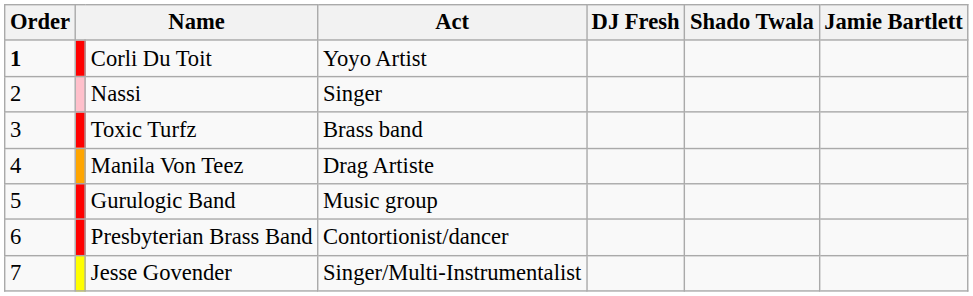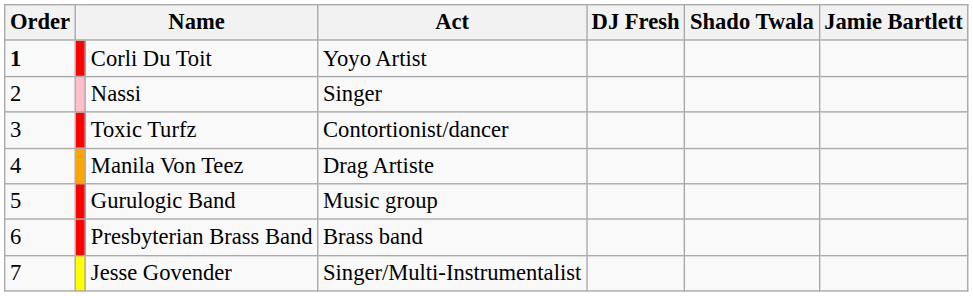 <table class="wikitable sortable">
 <tr>
 <th>Order</th>
 <th colspan="2">Name</th>
 <th>Act</th>
 <th>DJ Fresh</th>
 <th>Shado Twala</th>
 <th>Jamie Bartlett</th>
 </tr>
 <tr>
 <td><strong>1</strong></td>
 <td style="background:red"></td>
 <td>Corli Du Toit</td>
 <td>Yoyo Artist</td>
 <td></td>
 <td></td>
 <td></td>
 </tr>
 <tr>
 <td>2</td>
 <td style="background:pink"></td>
 <td>Nassi</td>
 <td>Singer</td>
 <td></td>
 <td></td>
 <td></td>
 </tr>
 <tr>
 <td>3</td>
 <td style="background:red"></td>
 <td>Toxic Turfz</td>
-<td>Brass band</td>
+<td>Contortionist/dancer</td>
 <td></td>
 <td></td>
 <td></td>
 </tr>
 <tr>
 <td>4</td>
 <td style="background:orange"></td>
 <td>Manila Von Teez</td>
 <td>Drag Artiste</td>
 <td></td>
 <td></td>
 <td></td>
 </tr>
 <tr>
 <td>5</td>
 <td style="background:red"></td>
 <td>Gurulogic Band</td>
 <td>Music group</td>
 <td></td>
 <td></td>
 <td></td>
 </tr>
 <tr>
 <td>6</td>
 <td style="background:red"></td>
 <td>Presbyterian Brass Band</td>
-<td>Contortionist/dancer</td>
+<td>Brass band</td>
 <td></td>
 <td></td>
 <td></td>
 </tr>
 <tr>
 <td>7</td>
 <td style="background:yellow"></td>
 <td>Jesse Govender</td>
 <td>Singer/Multi-Instrumentalist</td>
 <td></td>
 <td></td>
 <td></td>
 </tr>
 </table>
